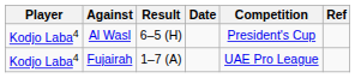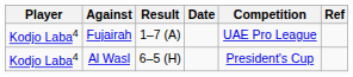 <table class="wikitable sortable alternance"  style="font-size:85%; text-align:center; line-height:14px; width:60%;">
 <tr>
 <th>Player</th>
 <th>Against</th>
 <th>Result</th>
 <th>Date</th>
 <th>Competition</th>
 <th>Ref</th>
 </tr>
 <tr>
 <td> <a href='#'>Kodjo Laba</a><sup>4</sup></td>
+<td><a href='#'>Fujairah</a></td>
+<td>1–7 (A)</td>
+<td></td>
+<td><a href='#'>UAE Pro League</a></td>
+<td></td>
+</tr>
+<tr>
+<td> <a href='#'>Kodjo Laba</a><sup>4</sup></td>
 <td><a href='#'>Al Wasl</a></td>
 <td>6–5 (H)</td>
 <td></td>
 <td><a href='#'>President's Cup</a></td>
 <td></td>
 </tr>
-<tr>
-<td> <a href='#'>Kodjo Laba</a><sup>4</sup></td>
-<td><a href='#'>Fujairah</a></td>
-<td>1–7 (A)</td>
-<td></td>
-<td><a href='#'>UAE Pro League</a></td>
-<td></td>
-</tr>
 </table>
